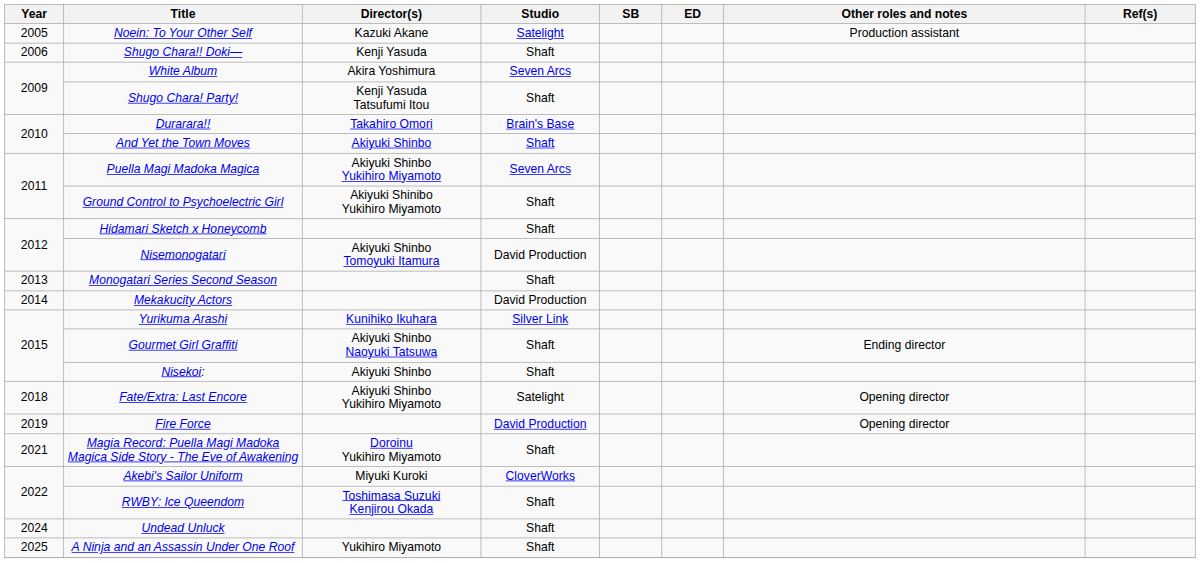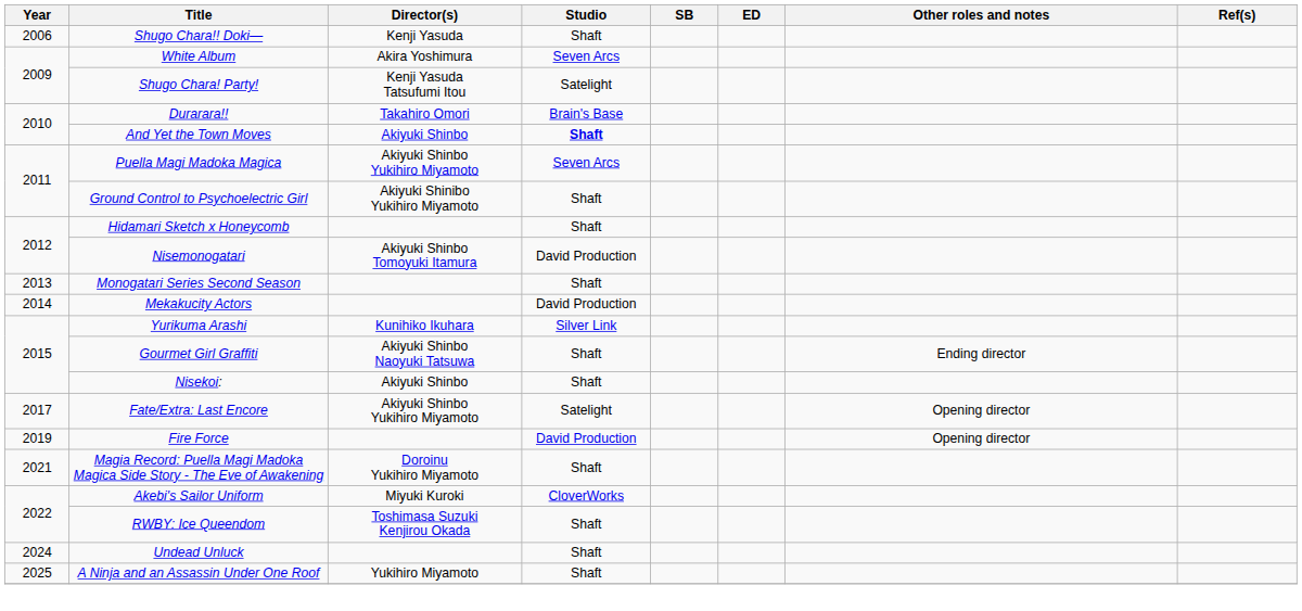 <table class="wikitable sortable" style="text-align:center; margin=auto; ">
 <tr>
 <th scope="col" width=5%>Year</th>
 <th scope="col" width=20%>Title</th>
 <th scope="col" width=15%>Director(s)</th>
 <th scope="col" width=10%>Studio</th>
 <th scope="col" class="unsortable">SB</th>
 <th scope="col" class="unsortable">ED</th>
 <th scope="col" class="unsortable">Other roles and notes</th>
 <th scope="col" class="unsortable">Ref(s)</th>
-</tr>
-<tr>
-<td>2005</td>
-<td><em><a href='#'>Noein: To Your Other Self</a></em></td>
-<td>Kazuki Akane</td>
-<td><a href='#'>Satelight</a></td>
-<td></td>
-<td></td>
-<td>Production assistant</td>
-<td></td>
 </tr>
 <tr>
 <td>2006</td>
 <td><em><a href='#'>Shugo Chara!! Doki—</a></em></td>
 <td>Kenji Yasuda</td>
 <td>Shaft</td>
 <td></td>
 <td></td>
 <td></td>
 <td></td>
 </tr>
 <tr>
 <td rowspan="2">2009</td>
 <td><em><a href='#'>White Album</a></em></td>
 <td>Akira Yoshimura</td>
 <td><a href='#'>Seven Arcs</a></td>
 <td></td>
 <td></td>
 <td></td>
 <td></td>
 </tr>
 <tr>
 <td><em><a href='#'>Shugo Chara! Party!</a></em></td>
 <td>Kenji Yasuda <br>Tatsufumi Itou</td>
-<td>Shaft</td>
+<td>Satelight</td>
 <td></td>
 <td></td>
 <td></td>
 <td></td>
 </tr>
 <tr>
 <td rowspan="2">2010</td>
 <td><em><a href='#'>Durarara!!</a></em></td>
 <td><a href='#'>Takahiro Omori</a></td>
 <td><a href='#'>Brain's Base</a></td>
 <td></td>
 <td></td>
 <td></td>
 <td></td>
 </tr>
 <tr>
 <td><em><a href='#'>And Yet the Town Moves</a></em></td>
 <td><a href='#'>Akiyuki Shinbo</a></td>
-<td><a href='#'>Shaft</a></td>
+<td><strong><a href='#'>Shaft</a></strong></td>
 <td></td>
 <td></td>
 <td></td>
 <td></td>
 </tr>
 <tr>
 <td rowspan="2">2011</td>
 <td><em><a href='#'>Puella Magi Madoka Magica</a></em></td>
 <td>Akiyuki Shinbo<br><a href='#'>Yukihiro Miyamoto</a> </td>
 <td><a href='#'>Seven Arcs</a></td>
 <td></td>
 <td></td>
 <td></td>
 <td></td>
 </tr>
 <tr>
 <td><em><a href='#'>Ground Control to Psychoelectric Girl</a></em></td>
 <td>Akiyuki Shinibo <br>Yukihiro Miyamoto</td>
 <td>Shaft</td>
 <td></td>
 <td></td>
 <td></td>
 <td></td>
 </tr>
 <tr>
 <td rowspan="2">2012</td>
 <td><em><a href='#'>Hidamari Sketch x Honeycomb</a></em></td>
 <td></td>
 <td>Shaft</td>
 <td></td>
 <td></td>
 <td></td>
 <td></td>
 </tr>
 <tr>
 <td><em><a href='#'>Nisemonogatari</a></em></td>
 <td>Akiyuki Shinbo<br><a href='#'>Tomoyuki Itamura</a> </td>
 <td>David Production</td>
 <td></td>
 <td></td>
 <td></td>
 <td></td>
 </tr>
 <tr>
 <td>2013</td>
 <td><em><a href='#'>Monogatari Series Second Season</a></em></td>
 <td></td>
 <td>Shaft</td>
 <td></td>
 <td></td>
 <td></td>
 <td></td>
 </tr>
 <tr>
 <td>2014</td>
 <td><em><a href='#'>Mekakucity Actors</a></em></td>
 <td></td>
 <td>David Production</td>
 <td></td>
 <td></td>
 <td></td>
 <td></td>
 </tr>
 <tr>
 <td rowspan="3">2015</td>
 <td><em><a href='#'>Yurikuma Arashi</a></em></td>
 <td><a href='#'>Kunihiko Ikuhara</a></td>
 <td><a href='#'>Silver Link</a></td>
 <td></td>
 <td></td>
 <td></td>
 <td></td>
 </tr>
 <tr>
 <td><em><a href='#'>Gourmet Girl Graffiti</a></em></td>
 <td>Akiyuki Shinbo <br><a href='#'>Naoyuki Tatsuwa</a></td>
 <td>Shaft</td>
 <td></td>
 <td></td>
 <td>Ending director</td>
 <td></td>
 </tr>
 <tr>
 <td><em><a href='#'>Nisekoi</a>:</em></td>
 <td>Akiyuki Shinbo <br></td>
 <td>Shaft</td>
 <td></td>
 <td></td>
 <td></td>
 <td></td>
 </tr>
 <tr>
-<td>2018</td>
+<td>2017</td>
 <td><em><a href='#'>Fate/Extra: Last Encore</a></em></td>
 <td>Akiyuki Shinbo <br>Yukihiro Miyamoto </td>
 <td>Satelight</td>
 <td></td>
 <td></td>
 <td>Opening director</td>
 <td></td>
 </tr>
 <tr>
 <td>2019</td>
 <td><em><a href='#'>Fire Force</a></em></td>
 <td></td>
 <td><a href='#'>David Production</a></td>
 <td></td>
 <td></td>
 <td>Opening director</td>
 <td></td>
 </tr>
 <tr>
 <td>2021</td>
 <td><em><a href='#'>Magia Record: Puella Magi Madoka Magica Side Story - The Eve of Awakening</a></em></td>
 <td><a href='#'>Doroinu</a> <br>Yukihiro Miyamoto</td>
 <td>Shaft</td>
 <td></td>
 <td></td>
 <td></td>
 <td></td>
 </tr>
 <tr>
 <td rowspan="2">2022</td>
 <td><em><a href='#'>Akebi's Sailor Uniform</a></em></td>
 <td>Miyuki Kuroki</td>
 <td><a href='#'>CloverWorks</a></td>
 <td></td>
 <td></td>
 <td></td>
 <td></td>
 </tr>
 <tr>
 <td><em><a href='#'>RWBY: Ice Queendom</a></em></td>
 <td><a href='#'>Toshimasa Suzuki</a><br><a href='#'>Kenjirou Okada</a> </td>
 <td>Shaft</td>
 <td></td>
 <td></td>
 <td></td>
 <td></td>
 </tr>
 <tr>
 <td>2024</td>
 <td><em><a href='#'>Undead Unluck</a></em></td>
 <td></td>
 <td>Shaft</td>
 <td></td>
 <td></td>
 <td></td>
 <td></td>
 </tr>
 <tr>
 <td>2025</td>
 <td><em><a href='#'>A Ninja and an Assassin Under One Roof</a></em></td>
 <td>Yukihiro Miyamoto</td>
 <td>Shaft</td>
 <td></td>
 <td></td>
 <td></td>
 <td></td>
 </tr>
 <tr>
 </tr>
 </table>
